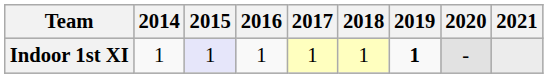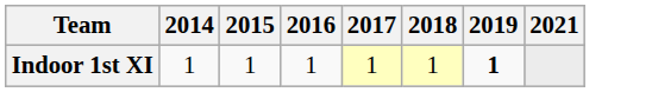 <table class="wikitable" style="font-size:85%; text-align:center;">
 <tr>
 <th scope="col">Team</th>
 <th scope="col">2014</th>
 <th scope="col">2015</th>
 <th scope="col">2016</th>
 <th scope="col">2017</th>
 <th scope="col">2018</th>
 <th scope="col">2019</th>
-<th scope="col">2020</th>
 <th scope="col">2021</th>
 </tr>
 <tr>
 <th scope="col">Indoor 1st XI</th>
 <td>1</td>
-<td style="background: lavender;">1</td>
+<td>1</td>
 <td>1</td>
 <td bgcolor="#ffffbf">1</td>
 <td bgcolor="#ffffbf">1</td>
 <td><strong>1</strong></td>
-<td bgcolor="#e2e2e2">-</td>
 <td bgcolor="#ececec" colspan="1"></td>
 </tr>
 </table>
